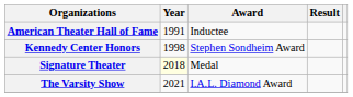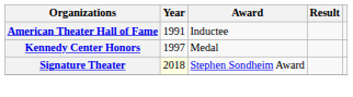 <table class= "wikitable plainrowheaders sortable">
 <tr>
 <th>Organizations</th>
 <th scope="col">Year</th>
 <th scope="col">Award</th>
 <th scope="col">Result</th>
 <th scope="col" class="unsortable"></th>
 </tr>
 <tr>
 <th scope="row" rowspan="1"><a href='#'>American Theater Hall of Fame</a></th>
 <td style="text-align:center;">1991</td>
 <td>Inductee</td>
 <td></td>
 <td style="text-align:center;"></td>
 </tr>
 <tr>
 <th scope="row" rowspan="1"><a href='#'>Kennedy Center Honors</a></th>
-<td style="text-align:center;">1998</td>
-<td><a href='#'>Stephen Sondheim</a> Award</td>
+<td style="text-align:center;">1997</td>
+<td>Medal</td>
 <td></td>
 <td style="text-align:center;"></td>
 </tr>
 <tr>
 <th scope="row" rowspan="1"><a href='#'>Signature Theater</a></th>
 <td style="background: lightyellow; text-align:center;">2018</td>
-<td>Medal</td>
-<td></td>
-<td style="text-align:center;"></td>
-</tr>
-<tr>
-<th scope="row" rowspan="1"><a href='#'>The Varsity Show</a></th>
-<td style="text-align:center;">2021</td>
-<td><a href='#'>I.A.L. Diamond</a> Award</td>
+<td><a href='#'>Stephen Sondheim</a> Award</td>
 <td></td>
 <td style="text-align:center;"></td>
 </tr>
 <tr>
 </tr>
 </table>
